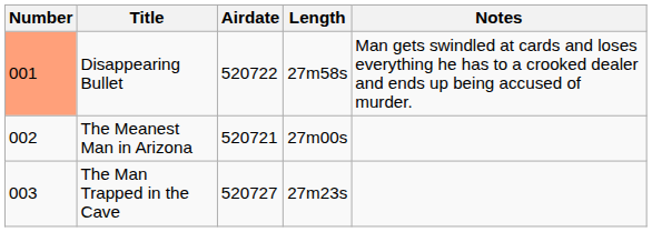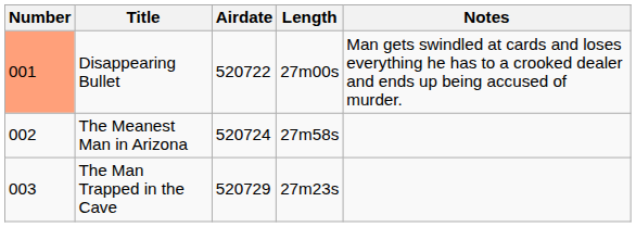 <table class="wikitable">
 <tr>
 <th>Number</th>
 <th>Title</th>
 <th>Airdate</th>
 <th>Length</th>
 <th>Notes</th>
 </tr>
 <tr>
 <td style="background: lightsalmon;">001</td>
 <td>Disappearing Bullet</td>
 <td>520722</td>
-<td>27m58s</td>
+<td>27m00s</td>
 <td>Man gets swindled at cards and loses everything he has to a crooked dealer and ends up being accused of murder.</td>
 </tr>
 <tr>
 <td>002</td>
 <td>The Meanest Man in Arizona</td>
-<td>520721</td>
-<td>27m00s</td>
+<td>520724</td>
+<td>27m58s</td>
 <td></td>
 </tr>
 <tr>
 <td>003</td>
 <td>The Man Trapped in the Cave</td>
-<td>520727</td>
+<td>520729</td>
 <td>27m23s</td>
 <td></td>
 </tr>
 </table>
